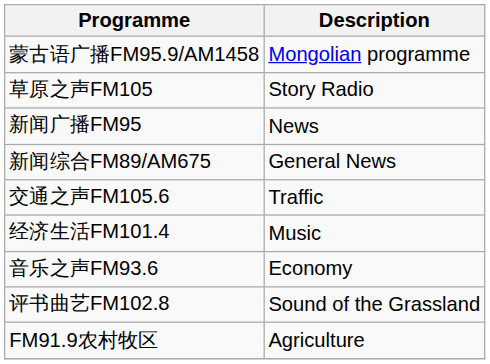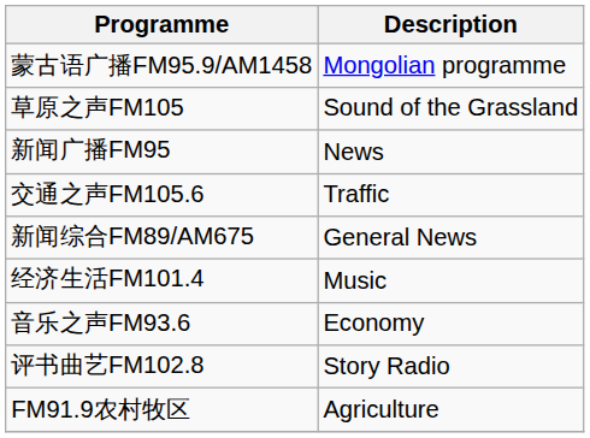 <table class="wikitable">
 <tr>
 <th>Programme</th>
 <th>Description</th>
 </tr>
 <tr>
 <td>蒙古语广播FM95.9/AM1458</td>
 <td><a href='#'>Mongolian</a> programme</td>
 </tr>
 <tr>
 <td>草原之声FM105</td>
-<td>Story Radio</td>
+<td>Sound of the Grassland</td>
 </tr>
 <tr>
 <td>新闻广播FM95</td>
 <td>News</td>
 </tr>
 <tr>
+<td>交通之声FM105.6</td>
+<td>Traffic</td>
+</tr>
+<tr>
 <td>新闻综合FM89/AM675</td>
 <td>General News</td>
-</tr>
-<tr>
-<td>交通之声FM105.6</td>
-<td>Traffic</td>
 </tr>
 <tr>
 <td>经济生活FM101.4</td>
 <td>Music</td>
 </tr>
 <tr>
 <td>音乐之声FM93.6</td>
 <td>Economy</td>
 </tr>
 <tr>
 <td>评书曲艺FM102.8</td>
-<td>Sound of the Grassland</td>
+<td>Story Radio</td>
 </tr>
 <tr>
 <td>FM91.9农村牧区</td>
 <td>Agriculture</td>
 </tr>
 <tr>
 </tr>
 </table>
